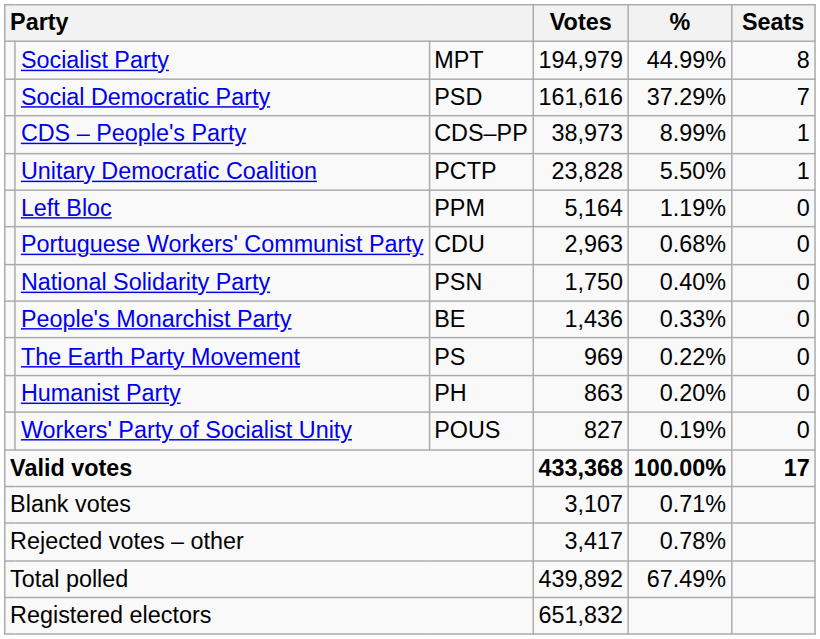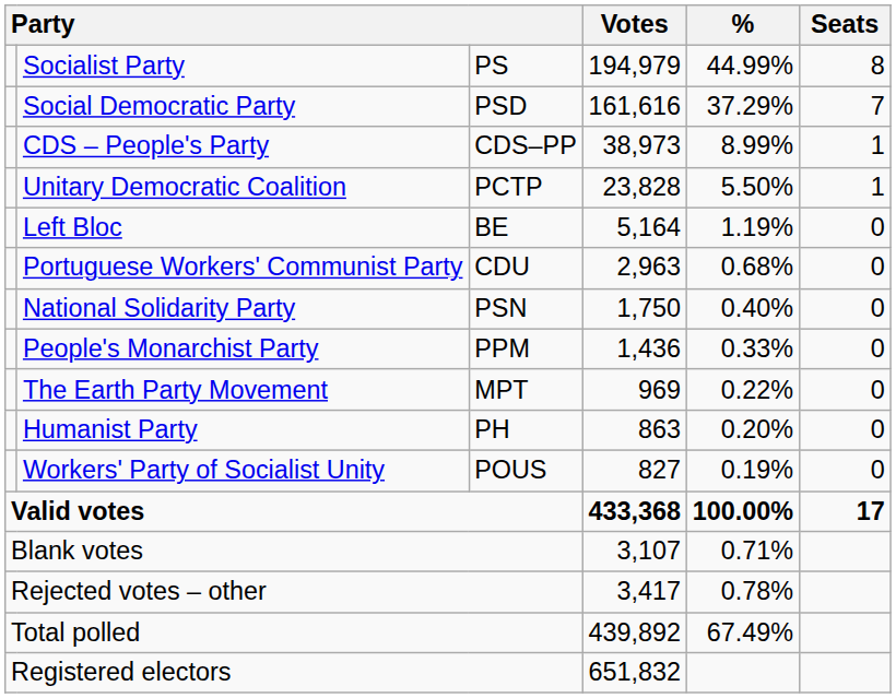 <table class="wikitable" border="1" style="text-align:right;">
 <tr>
 <th style="text-align:left;" colspan=3>Party</th>
 <th align=center width="50">Votes</th>
 <th align=center width="50">%</th>
 <th align=center width="50">Seats</th>
 </tr>
 <tr>
 <td></td>
 <td align=left><a href='#'>Socialist Party</a></td>
-<td align=left>MPT</td>
+<td align=left>PS</td>
 <td>194,979</td>
 <td>44.99%</td>
 <td>8</td>
 </tr>
 <tr>
 <td></td>
 <td align=left><a href='#'>Social Democratic Party</a></td>
 <td align=left>PSD</td>
 <td>161,616</td>
 <td>37.29%</td>
 <td>7</td>
 </tr>
 <tr>
 <td></td>
 <td align=left><a href='#'>CDS – People's Party</a></td>
 <td align=left style="white-space: nowrap;">CDS–PP</td>
 <td>38,973</td>
 <td>8.99%</td>
 <td>1</td>
 </tr>
 <tr>
 <td></td>
 <td align=left style="white-space: nowrap;"><a href='#'>Unitary Democratic Coalition</a></td>
 <td align=left>PCTP</td>
 <td>23,828</td>
 <td>5.50%</td>
 <td>1</td>
 </tr>
 <tr>
 <td></td>
 <td align=left><a href='#'>Left Bloc</a></td>
-<td align=left>PPM</td>
+<td align=left>BE</td>
 <td>5,164</td>
 <td>1.19%</td>
 <td>0</td>
 </tr>
 <tr>
 <td></td>
 <td align=left><a href='#'>Portuguese Workers' Communist Party</a></td>
 <td align=left>CDU</td>
 <td>2,963</td>
 <td>0.68%</td>
 <td>0</td>
 </tr>
 <tr>
 <td></td>
 <td align=left><a href='#'>National Solidarity Party</a></td>
 <td align=left>PSN</td>
 <td>1,750</td>
 <td>0.40%</td>
 <td>0</td>
 </tr>
 <tr>
 <td></td>
 <td align=left><a href='#'>People's Monarchist Party</a></td>
-<td align=left>BE</td>
+<td align=left>PPM</td>
 <td>1,436</td>
 <td>0.33%</td>
 <td>0</td>
 </tr>
 <tr>
 <td></td>
 <td align=left><a href='#'>The Earth Party Movement</a></td>
-<td align=left>PS</td>
+<td align=left>MPT</td>
 <td>969</td>
 <td>0.22%</td>
 <td>0</td>
 </tr>
 <tr>
 <td></td>
 <td align=left><a href='#'>Humanist Party</a></td>
 <td align=left>PH</td>
 <td>863</td>
 <td>0.20%</td>
 <td>0</td>
 </tr>
 <tr>
 <td></td>
 <td align=left><a href='#'>Workers' Party of Socialist Unity</a></td>
 <td align=left>POUS</td>
 <td>827</td>
 <td>0.19%</td>
 <td>0</td>
 </tr>
 <tr style="font-weight:bold">
 <td align=left colspan=3>Valid votes</td>
 <td>433,368</td>
 <td>100.00%</td>
 <td>17</td>
 </tr>
 <tr>
 <td align=left colspan=3>Blank votes</td>
 <td>3,107</td>
 <td>0.71%</td>
 <td></td>
 </tr>
 <tr>
 <td align=left colspan=3>Rejected votes – other</td>
 <td>3,417</td>
 <td>0.78%</td>
 <td></td>
 </tr>
 <tr>
 <td align=left colspan=3>Total polled</td>
 <td>439,892</td>
 <td>67.49%</td>
 <td></td>
 </tr>
 <tr>
 <td align=left colspan=3>Registered electors</td>
 <td>651,832</td>
 <td></td>
 <td></td>
 </tr>
 </table>
